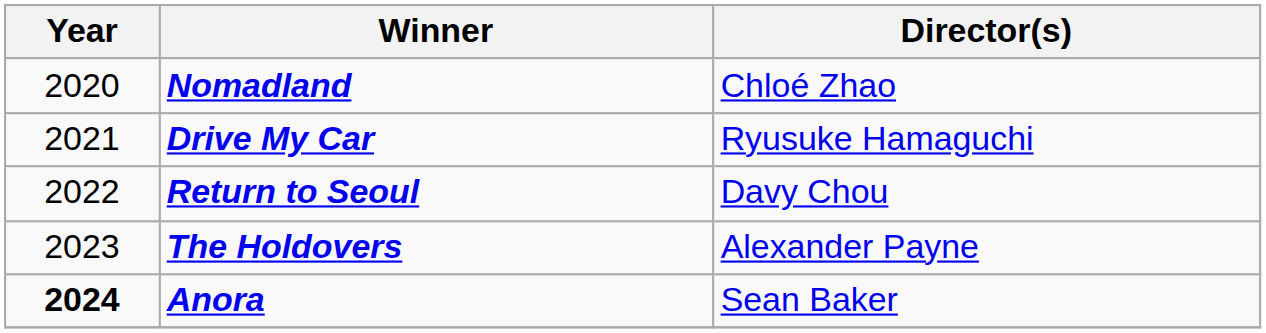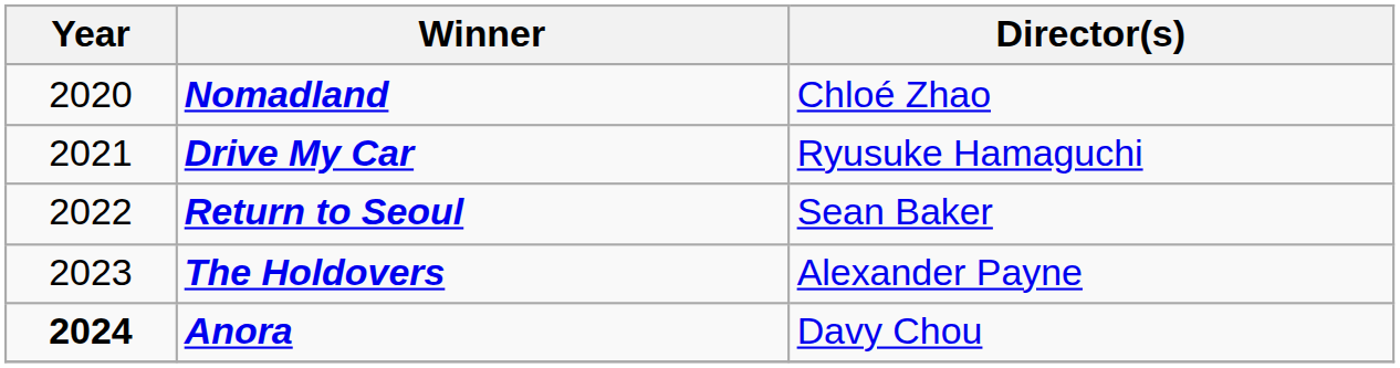 <table class="wikitable" width="95%" cellpadding="5">
 <tr>
 <th width="100"><strong>Year</strong></th>
 <th width="450"><strong>Winner</strong></th>
 <th width="450"><strong>Director(s)</strong></th>
 </tr>
 <tr>
 <td style="text-align:center;">2020</td>
 <td><strong><em><a href='#'>Nomadland</a></em></strong></td>
 <td><a href='#'>Chloé Zhao</a></td>
 </tr>
 <tr>
 <td style="text-align:center;">2021</td>
 <td><strong><em><a href='#'>Drive My Car</a></em></strong></td>
 <td><a href='#'>Ryusuke Hamaguchi</a></td>
 </tr>
 <tr>
 <td style="text-align:center;">2022</td>
 <td><strong><em><a href='#'>Return to Seoul</a></em></strong></td>
-<td><a href='#'>Davy Chou</a></td>
+<td><a href='#'>Sean Baker</a></td>
 </tr>
 <tr>
 <td style="text-align:center;">2023</td>
 <td><strong><em><a href='#'>The Holdovers</a></em></strong></td>
 <td><a href='#'>Alexander Payne</a></td>
 </tr>
 <tr>
 <td style="text-align:center;"><strong>2024</strong></td>
 <td><strong><em><a href='#'>Anora</a></em></strong></td>
-<td><a href='#'>Sean Baker</a></td>
+<td><a href='#'>Davy Chou</a></td>
 </tr>
 <tr>
 </tr>
 </table>
